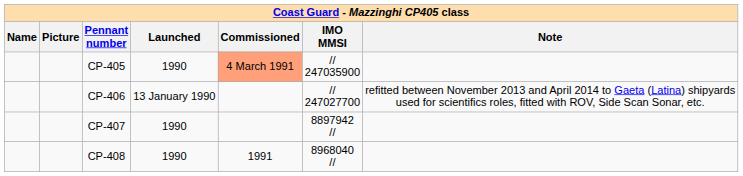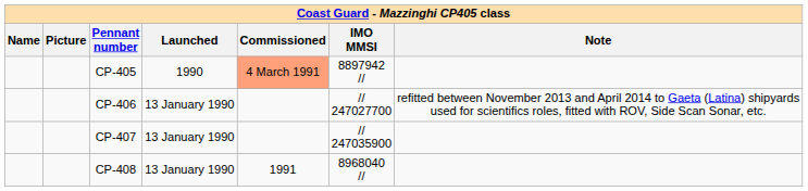 <table border="1" class="sortable wikitable">
 <tr>
 <th colspan="11" style="background:#ffdead;"> <a href='#'>Coast Guard</a> - <em>Mazzinghi CP405</em> class</th>
 </tr>
 <tr>
 <th>Name</th>
 <th>Picture</th>
 <th><a href='#'>Pennant<br>number</a></th>
 <th>Launched</th>
 <th>Commissioned</th>
 <th>IMO<br>MMSI</th>
 <th>Note</th>
 </tr>
 <tr style="text-align:center;">
 <td></td>
 <td></td>
 <td>CP-405</td>
 <td>1990</td>
 <td style="background: lightsalmon;">4 March 1991</td>
-<td>//<br>247035900</td>
+<td>8897942<br>//</td>
 <td></td>
 </tr>
 <tr style="text-align:center;">
 <td></td>
 <td></td>
 <td>CP-406</td>
 <td>13 January 1990</td>
 <td></td>
 <td>//<br>247027700</td>
 <td>refitted between November 2013 and April 2014 to <a href='#'>Gaeta</a> (<a href='#'>Latina</a>) shipyards <br>used for scientifics roles, fitted with ROV, Side Scan Sonar, etc.</td>
 </tr>
 <tr style="text-align:center;">
 <td></td>
 <td></td>
 <td>CP-407</td>
-<td>1990</td>
+<td>13 January 1990</td>
 <td></td>
-<td>8897942<br>//</td>
+<td>//<br>247035900</td>
 <td></td>
 </tr>
 <tr style="text-align:center;">
 <td></td>
 <td></td>
 <td>CP-408</td>
-<td>1990</td>
+<td>13 January 1990</td>
 <td>1991</td>
 <td>8968040<br>//</td>
 <td></td>
 </tr>
 </table>
